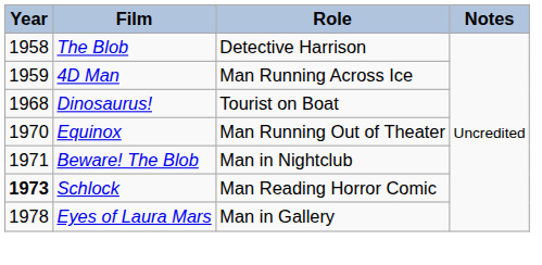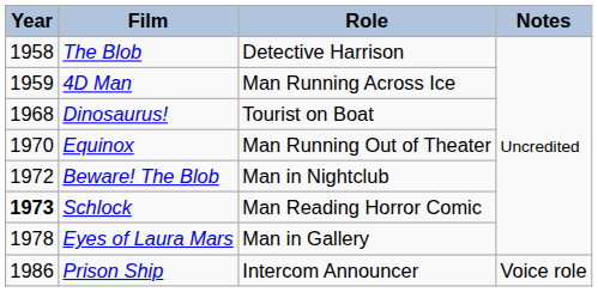 <table class="wikitable" style="font-size:95%;">
 <tr>
 <th style="background:#B0C4DE;">Year</th>
 <th style="background:#B0C4DE;">Film</th>
 <th style="background:#B0C4DE;">Role</th>
 <th style="background:#B0C4DE;">Notes</th>
 </tr>
 <tr>
 <td>1958</td>
 <td><em><a href='#'>The Blob</a></em></td>
 <td>Detective Harrison</td>
 <td rowspan=7><small>Uncredited</small></td>
 </tr>
 <tr>
 <td>1959</td>
 <td><em><a href='#'>4D Man</a></em></td>
 <td>Man Running Across Ice</td>
 </tr>
 <tr>
 <td>1968</td>
 <td><em><a href='#'>Dinosaurus!</a></em></td>
 <td>Tourist on Boat</td>
 </tr>
 <tr>
 <td>1970</td>
 <td><em><a href='#'>Equinox</a></em></td>
 <td>Man Running Out of Theater</td>
 </tr>
 <tr>
-<td>1971</td>
+<td>1972</td>
 <td><em><a href='#'>Beware! The Blob</a></em></td>
 <td>Man in Nightclub</td>
 </tr>
 <tr>
 <td><strong>1973</strong></td>
 <td><em><a href='#'>Schlock</a></em></td>
 <td>Man Reading Horror Comic</td>
 </tr>
 <tr>
 <td>1978</td>
 <td><em><a href='#'>Eyes of Laura Mars</a></em></td>
 <td>Man in Gallery</td>
 </tr>
+<tr>
+<td>1986</td>
+<td><em><a href='#'>Prison Ship</a></em></td>
+<td>Intercom Announcer</td>
+<td>Voice role</td>
+</tr>
 </table>
